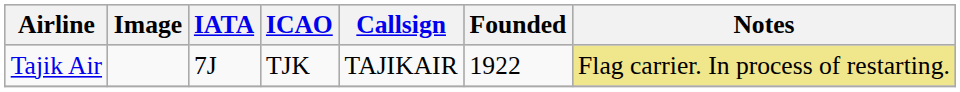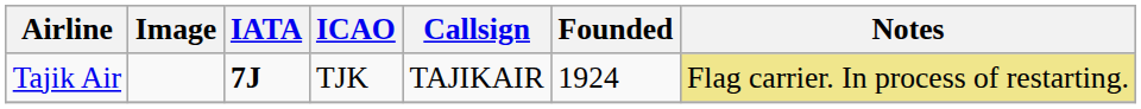 <table class="wikitable sortable">
 <tr valign="middle">
 <th>Airline</th>
 <th>Image</th>
 <th><a href='#'>IATA</a></th>
 <th><a href='#'>ICAO</a></th>
 <th><a href='#'>Callsign</a></th>
 <th>Founded</th>
 <th>Notes</th>
 </tr>
 <tr>
 <td><a href='#'>Tajik Air</a></td>
 <td></td>
-<td>7J</td>
+<td><strong>7J</strong></td>
 <td>TJK</td>
 <td>TAJIKAIR</td>
-<td>1922</td>
+<td>1924</td>
 <td style="background: khaki;">Flag carrier. In process of restarting.</td>
 </tr>
 <tr>
 </tr>
 </table>
